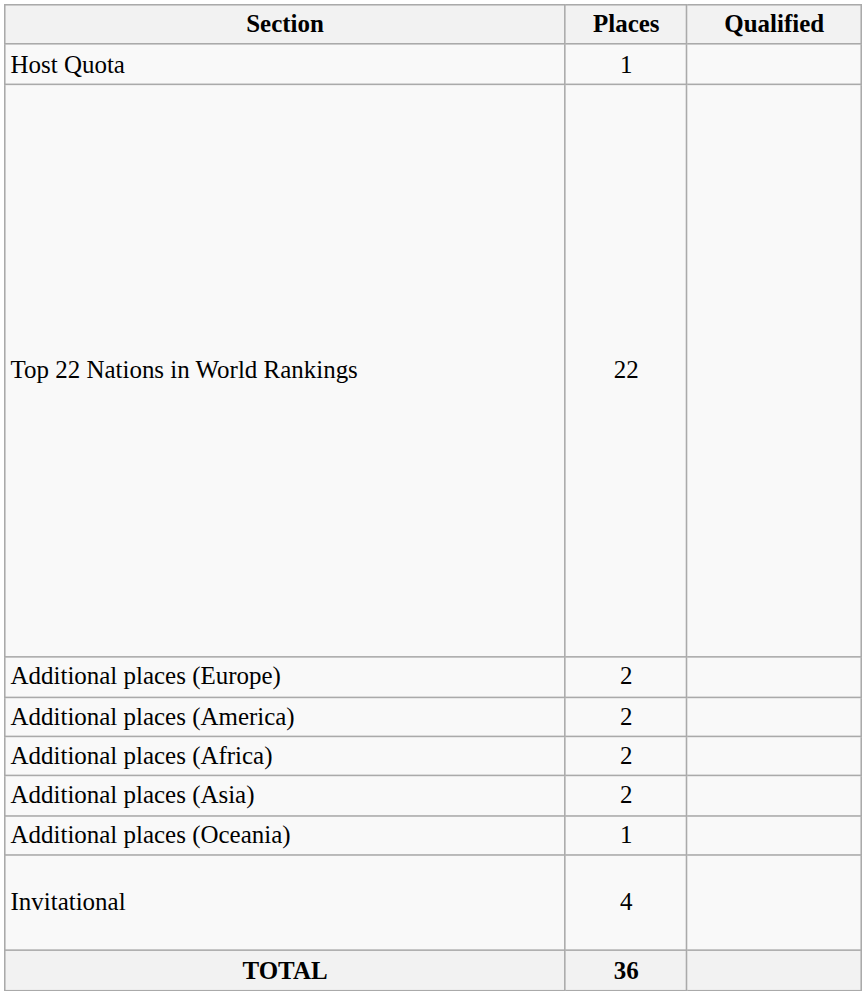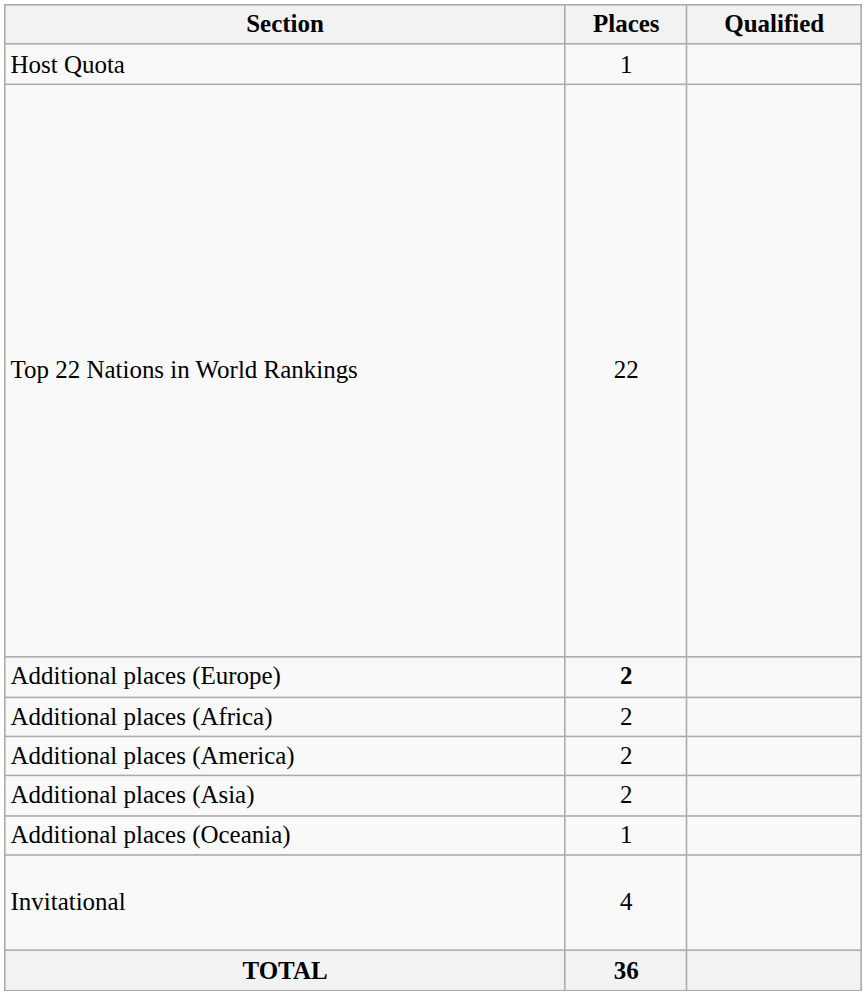 <table class="wikitable" width=550>
 <tr>
 <th>Section</th>
 <th>Places</th>
 <th>Qualified</th>
 </tr>
 <tr>
 <td>Host Quota</td>
 <td align="center">1</td>
 <td></td>
 </tr>
 <tr>
 <td>Top 22 Nations in World Rankings</td>
 <td align="center">22</td>
 <td><br><br><br><br><br><br><br><br><br><br><br><br><br><br><br><br><br><br><br><br></td>
 </tr>
 <tr>
 <td>Additional places (Europe)</td>
+<td align="center"><strong>2</strong></td>
+<td><br></td>
+</tr>
+<tr>
+<td>Additional places (Africa)</td>
 <td align="center">2</td>
 <td><br></td>
 </tr>
 <tr>
 <td>Additional places (America)</td>
-<td align="center">2</td>
-<td><br></td>
-</tr>
-<tr>
-<td>Additional places (Africa)</td>
 <td align="center">2</td>
 <td><br></td>
 </tr>
 <tr>
 <td>Additional places (Asia)</td>
 <td align="center">2</td>
 <td><br></td>
 </tr>
 <tr>
 <td>Additional places (Oceania)</td>
 <td align="center">1</td>
 <td></td>
 </tr>
 <tr>
 <td>Invitational</td>
 <td align="center">4</td>
 <td><br><br><br></td>
 </tr>
 <tr>
 <th>TOTAL</th>
 <th>36</th>
 <th></th>
 </tr>
 </table>
